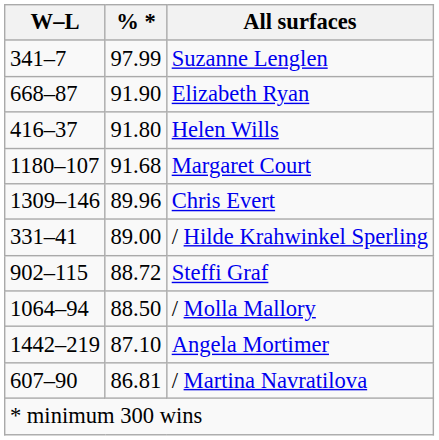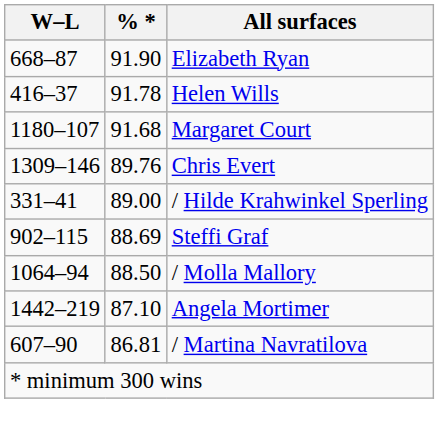 <table class="wikitable">
 <tr>
 <th>W–L</th>
 <th>% *</th>
 <th>All surfaces</th>
-</tr>
-<tr>
-<td>341–7</td>
-<td>97.99</td>
-<td> <a href='#'>Suzanne Lenglen</a></td>
 </tr>
 <tr>
 <td>668–87</td>
 <td>91.90</td>
 <td> <a href='#'>Elizabeth Ryan</a></td>
 </tr>
 <tr>
 <td>416–37</td>
-<td>91.80</td>
+<td>91.78</td>
 <td> <a href='#'>Helen Wills</a></td>
 </tr>
 <tr>
 <td>1180–107</td>
 <td>91.68 </td>
 <td> <a href='#'>Margaret Court</a></td>
 </tr>
 <tr>
 <td>1309–146</td>
-<td>89.96</td>
+<td>89.76</td>
 <td> <a href='#'>Chris Evert</a></td>
 </tr>
 <tr>
 <td>331–41</td>
 <td>89.00</td>
 <td>/ <a href='#'>Hilde Krahwinkel Sperling</a></td>
 </tr>
 <tr>
 <td>902–115</td>
-<td>88.72</td>
+<td>88.69</td>
 <td> <a href='#'>Steffi Graf</a></td>
 </tr>
 <tr>
 <td>1064–94</td>
 <td>88.50</td>
 <td>/ <a href='#'>Molla Mallory</a></td>
 </tr>
 <tr>
 <td>1442–219</td>
 <td>87.10</td>
 <td> <a href='#'>Angela Mortimer</a></td>
 </tr>
 <tr>
 <td>607–90</td>
 <td>86.81</td>
 <td>/ <a href='#'>Martina Navratilova</a></td>
 </tr>
 <tr>
 <td colspan="3">* minimum 300 wins</td>
 </tr>
 </table>
